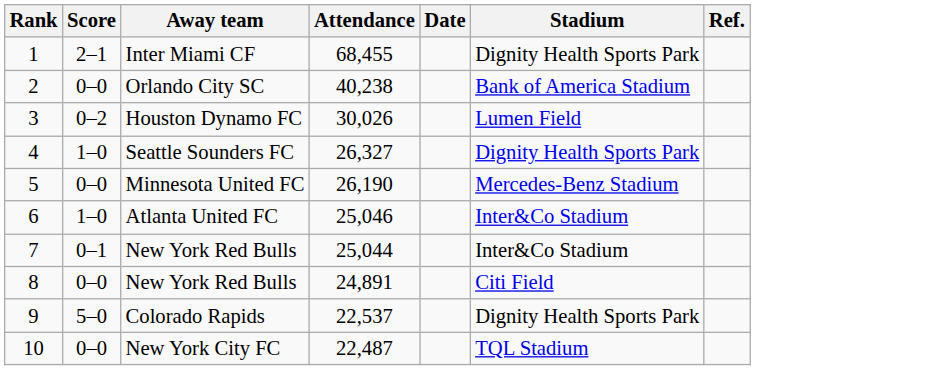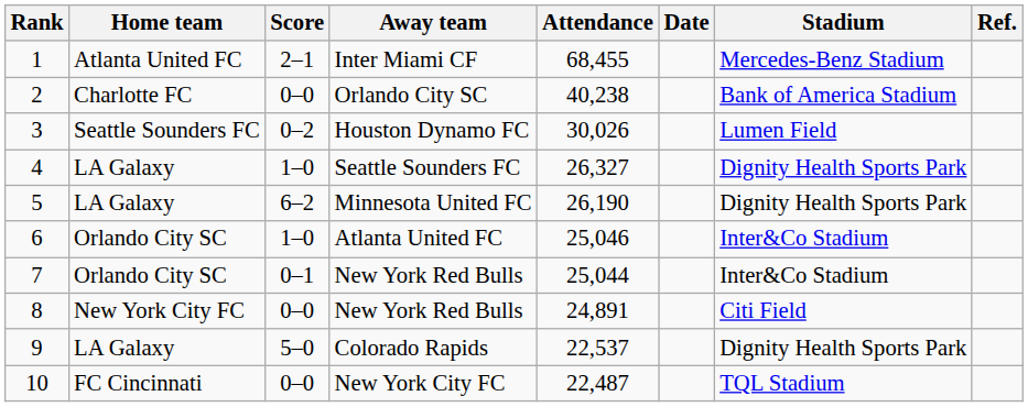 <table class="wikitable sortable" style=text-align:center>
 <tr>
 <th>Rank</th>
+<th>Home team</th>
 <th>Score</th>
 <th>Away team</th>
 <th>Attendance</th>
 <th>Date</th>
 <th>Stadium</th>
 <th>Ref.</th>
 </tr>
 <tr>
 <td>1</td>
+<td align=left>Atlanta United FC</td>
 <td>2–1</td>
 <td align=left>Inter Miami CF</td>
 <td>68,455</td>
 <td align=left></td>
-<td align=left>Dignity Health Sports Park</td>
+<td align=left><a href='#'>Mercedes-Benz Stadium</a></td>
 <td></td>
 </tr>
 <tr>
 <td>2</td>
+<td align=left>Charlotte FC</td>
 <td>0–0<br></td>
 <td align=left>Orlando City SC</td>
 <td>40,238</td>
 <td align=left></td>
 <td align=left><a href='#'>Bank of America Stadium</a></td>
 <td></td>
 </tr>
 <tr>
 <td>3</td>
+<td align=left>Seattle Sounders FC</td>
 <td>0–2</td>
 <td align=left>Houston Dynamo FC</td>
 <td>30,026</td>
 <td align=left></td>
 <td align=left><a href='#'>Lumen Field</a></td>
 <td></td>
 </tr>
 <tr>
 <td>4</td>
+<td align=left>LA Galaxy</td>
 <td>1–0</td>
 <td align=left>Seattle Sounders FC</td>
 <td>26,327</td>
 <td align=left></td>
 <td align=left><a href='#'>Dignity Health Sports Park</a></td>
 <td></td>
 </tr>
 <tr>
 <td>5</td>
-<td>0–0<br></td>
+<td align=left>LA Galaxy</td>
+<td>6–2</td>
 <td align=left>Minnesota United FC</td>
 <td>26,190</td>
 <td align=left></td>
-<td align=left><a href='#'>Mercedes-Benz Stadium</a></td>
+<td align=left>Dignity Health Sports Park</td>
 <td></td>
 </tr>
 <tr>
 <td>6</td>
+<td align=left>Orlando City SC</td>
 <td>1–0</td>
 <td align=left>Atlanta United FC</td>
 <td>25,046</td>
 <td align=left></td>
 <td align=left><a href='#'>Inter&Co Stadium</a></td>
 <td></td>
 </tr>
 <tr>
 <td>7</td>
+<td align=left>Orlando City SC</td>
 <td>0–1</td>
 <td align=left>New York Red Bulls</td>
 <td>25,044</td>
 <td align=left></td>
 <td align=left>Inter&Co Stadium</td>
 <td></td>
 </tr>
 <tr>
 <td>8</td>
+<td align=left>New York City FC</td>
 <td>0–0<br></td>
 <td align=left>New York Red Bulls</td>
 <td>24,891</td>
 <td align=left></td>
 <td align=left><a href='#'>Citi Field</a></td>
 <td></td>
 </tr>
 <tr>
 <td>9</td>
+<td align=left>LA Galaxy</td>
 <td>5–0</td>
 <td align=left>Colorado Rapids</td>
 <td>22,537</td>
 <td align=left></td>
 <td align=left>Dignity Health Sports Park</td>
 <td></td>
 </tr>
 <tr>
 <td>10</td>
+<td align=left>FC Cincinnati</td>
 <td>0–0<br></td>
 <td align=left>New York City FC</td>
 <td>22,487</td>
 <td align=left></td>
 <td align=left><a href='#'>TQL Stadium</a></td>
 <td></td>
 </tr>
 </table>
